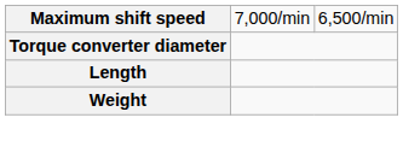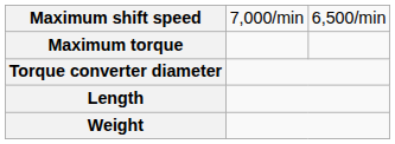 <table class="wikitable collapsible" style="text-align:center">
 <tr>
 <th>Maximum shift speed</th>
 <td>7,000/min</td>
 <td>6,500/min</td>
+</tr>
+<tr>
+<th>Maximum torque</th>
+<td></td>
+<td></td>
 </tr>
 <tr>
 <th>Torque converter diameter</th>
 <td colspan=2></td>
 </tr>
 <tr>
 <th>Length</th>
 <td colspan=2></td>
 </tr>
 <tr>
 <th>Weight</th>
 <td colspan=2></td>
 </tr>
 </table>
